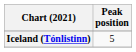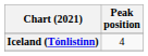 <table class="wikitable sortable plainrowheaders" style="text-align:center">
 <tr>
 <th scope="col">Chart (2021)</th>
 <th scope="col">Peak<br>position</th>
 </tr>
 <tr>
 </tr>
 <tr>
 </tr>
 <tr>
 </tr>
 <tr>
 </tr>
 <tr>
 </tr>
 <tr>
 <th scope="row">Iceland (<a href='#'>Tónlistinn</a>)</th>
-<td>5</td>
+<td>4</td>
 </tr>
 <tr>
 </tr>
 <tr>
 </tr>
 <tr>
 </tr>
 <tr>
 </tr>
 <tr>
 </tr>
 <tr>
 </tr>
 <tr>
 </tr>
 </table>
